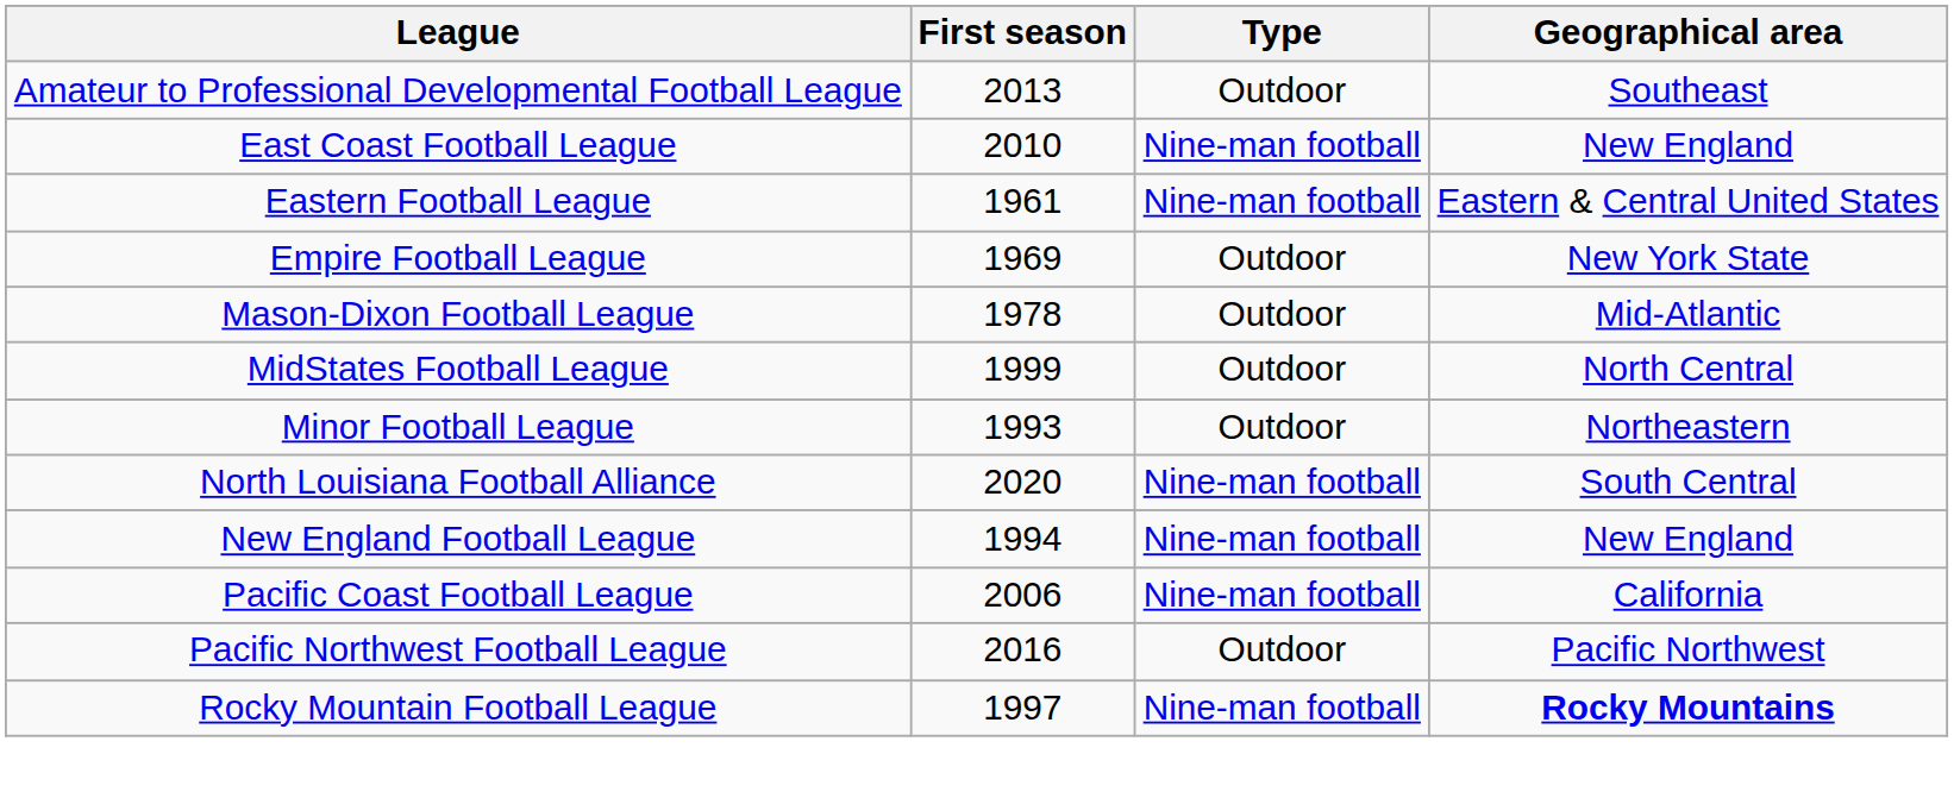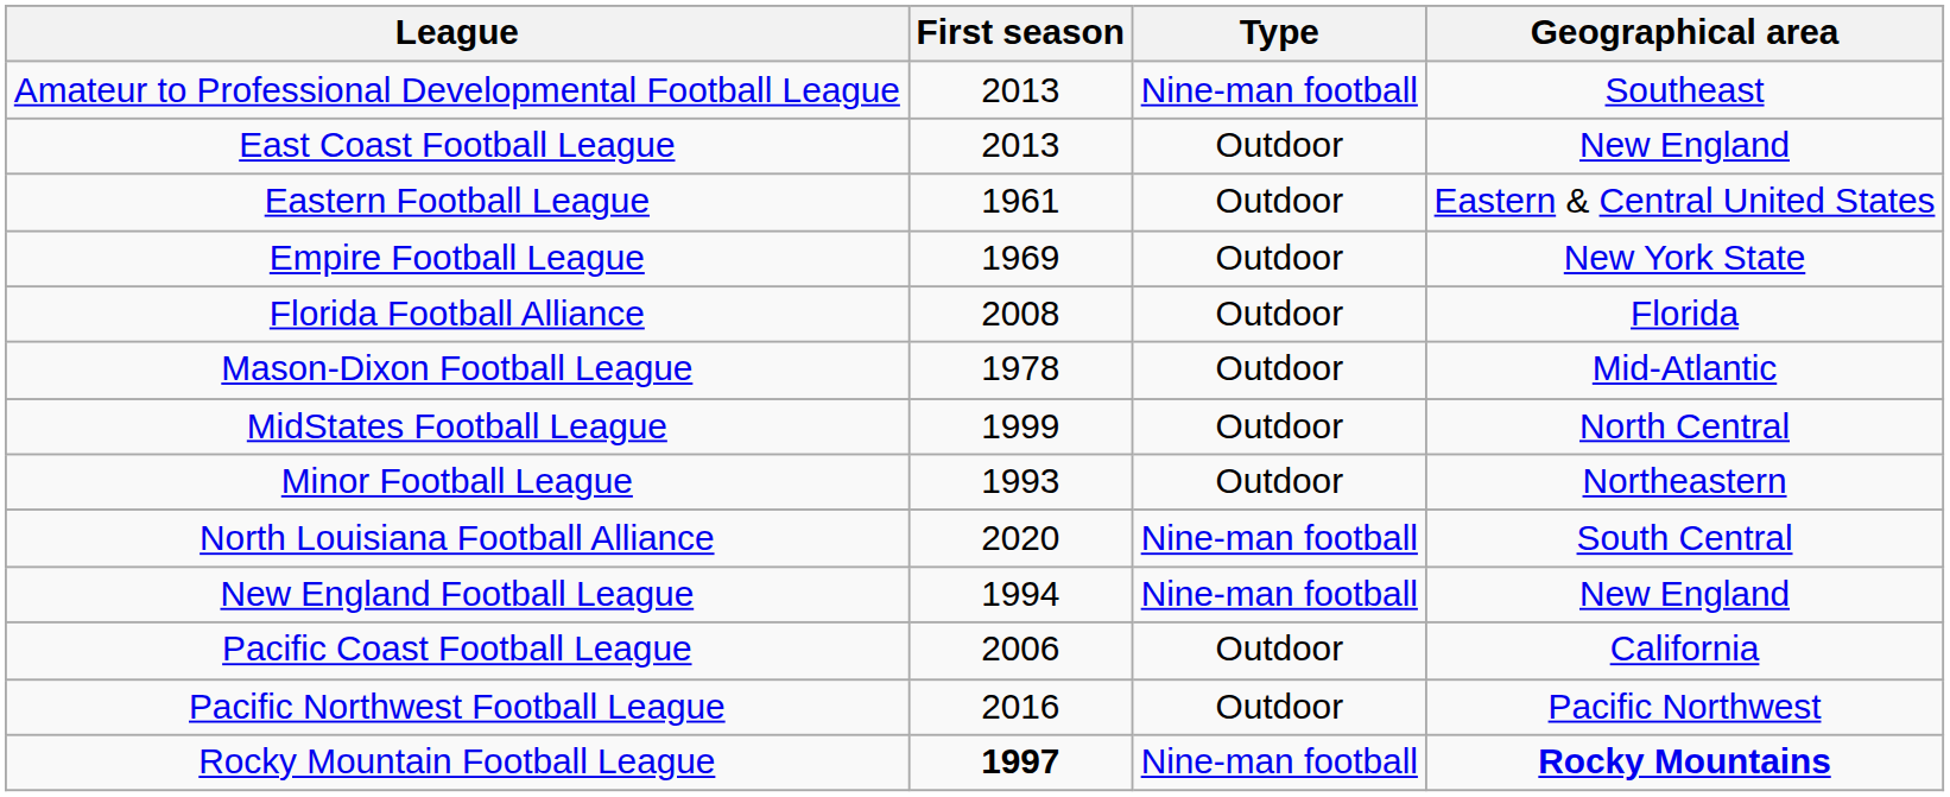 <table class="wikitable sortable">
 <tr>
 <th>League</th>
 <th>First season</th>
 <th>Type</th>
 <th>Geographical area</th>
 </tr>
 <tr>
 <td align="center"><a href='#'>Amateur to Professional Developmental Football League</a></td>
 <td align="center">2013</td>
-<td align="center">Outdoor</td>
+<td align="center"><a href='#'>Nine-man football</a></td>
 <td align="center"><a href='#'>Southeast</a></td>
 </tr>
 <tr>
 <td align="center"><a href='#'>East Coast Football League</a></td>
-<td align="center">2010</td>
-<td align="center"><a href='#'>Nine-man football</a></td>
+<td align="center">2013</td>
+<td align="center">Outdoor</td>
 <td align="center"><a href='#'>New England</a></td>
 </tr>
 <tr>
 <td align="center"><a href='#'>Eastern Football League</a></td>
 <td align="center">1961</td>
-<td align="center"><a href='#'>Nine-man football</a></td>
+<td align="center">Outdoor</td>
 <td align="center"><a href='#'>Eastern</a> & <a href='#'>Central United States</a></td>
 </tr>
 <tr>
 <td align="center"><a href='#'>Empire Football League</a></td>
 <td align="center">1969</td>
 <td align="center">Outdoor</td>
 <td align="center"><a href='#'>New York State</a></td>
+</tr>
+<tr>
+<td align="center"><a href='#'>Florida Football Alliance</a></td>
+<td align="center">2008</td>
+<td align="center">Outdoor</td>
+<td align="center"><a href='#'>Florida</a></td>
 </tr>
 <tr>
 <td align="center"><a href='#'>Mason-Dixon Football League</a></td>
 <td align="center">1978</td>
 <td align="center">Outdoor</td>
 <td align="center"><a href='#'>Mid-Atlantic</a></td>
 </tr>
 <tr>
 <td align="center"><a href='#'>MidStates Football League</a></td>
 <td align="center">1999</td>
 <td align="center">Outdoor</td>
 <td align="center"><a href='#'>North Central</a></td>
 </tr>
 <tr>
 <td align="center"><a href='#'>Minor Football League</a></td>
 <td align="center">1993</td>
 <td align="center">Outdoor</td>
 <td align="center"><a href='#'>Northeastern</a></td>
 </tr>
 <tr>
 <td align="center"><a href='#'>North Louisiana Football Alliance</a></td>
 <td align="center">2020</td>
 <td align="center"><a href='#'>Nine-man football</a></td>
 <td align="center"><a href='#'>South Central</a></td>
 </tr>
 <tr>
 <td align="center"><a href='#'>New England Football League</a></td>
 <td align="center">1994</td>
 <td align="center"><a href='#'>Nine-man football</a></td>
 <td align="center"><a href='#'>New England</a></td>
 </tr>
 <tr>
 <td align="center"><a href='#'>Pacific Coast Football League</a></td>
 <td align="center">2006</td>
-<td align="center"><a href='#'>Nine-man football</a></td>
+<td align="center">Outdoor</td>
 <td align="center"><a href='#'>California</a></td>
 </tr>
 <tr>
 <td align="center"><a href='#'>Pacific Northwest Football League</a></td>
 <td align="center">2016</td>
 <td align="center">Outdoor</td>
 <td align="center"><a href='#'>Pacific Northwest</a></td>
 </tr>
 <tr>
 <td align="center"><a href='#'>Rocky Mountain Football League</a></td>
-<td align="center">1997</td>
+<td align="center"><strong>1997</strong></td>
 <td align="center"><a href='#'>Nine-man football</a></td>
 <td align="center"><strong><a href='#'>Rocky Mountains</a></strong></td>
 </tr>
 </table>
